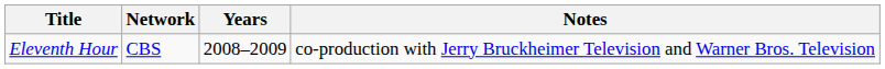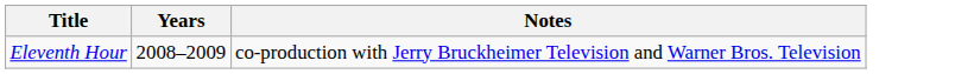 <table class="wikitable sortable">
 <tr>
 <th>Title</th>
-<th>Network</th>
 <th>Years</th>
 <th>Notes</th>
 </tr>
 <tr>
 <td><em><a href='#'>Eleventh Hour</a></em></td>
-<td><a href='#'>CBS</a></td>
 <td>2008–2009</td>
 <td>co-production with <a href='#'>Jerry Bruckheimer Television</a> and <a href='#'>Warner Bros. Television</a></td>
 </tr>
 </table>
